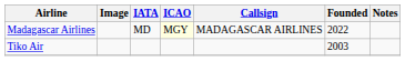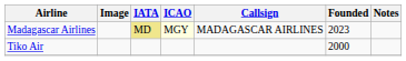 <table class="wikitable sortable">
 <tr valign="middle">
 <th>Airline</th>
 <th class="unsortable">Image</th>
 <th><a href='#'>IATA</a></th>
 <th><a href='#'>ICAO</a></th>
 <th><a href='#'>Callsign</a></th>
 <th>Founded</th>
 <th class="unsortable">Notes</th>
 </tr>
 <tr>
 <td><a href='#'>Madagascar Airlines</a></td>
 <td></td>
-<td>MD</td>
+<td style="background: khaki;">MD</td>
 <td style="background: lightyellow;">MGY</td>
 <td>MADAGASCAR AIRLINES</td>
-<td>2022</td>
+<td>2023</td>
 <td></td>
 </tr>
 <tr>
 <td><a href='#'>Tiko Air</a></td>
 <td></td>
 <td></td>
 <td></td>
 <td></td>
-<td>2003</td>
+<td>2000</td>
 <td></td>
 </tr>
 <tr>
 </tr>
 </table>
